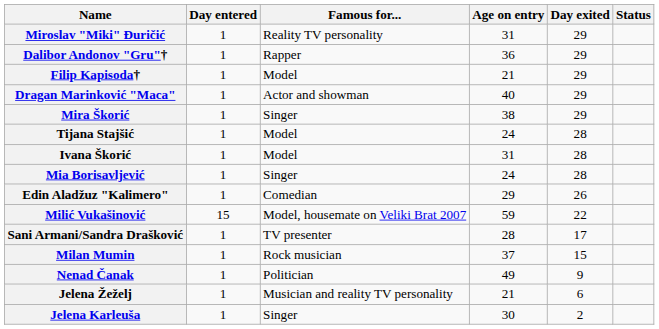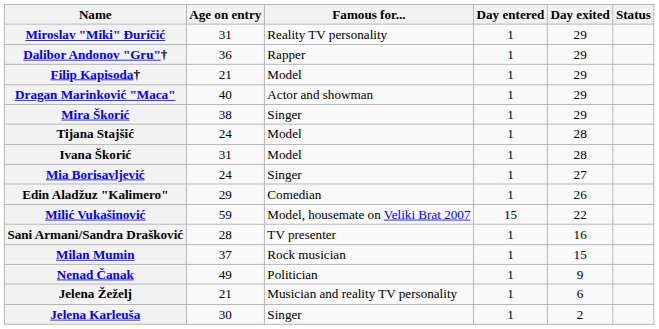 <table class="wikitable sortable" style="text-align:left; line-height:17px; width:auto;">
 <tr>
 <th>Name</th>
+<th>Age on entry</th>
+<th>Famous for...</th>
 <th>Day entered</th>
-<th>Famous for...</th>
-<th>Age on entry</th>
 <th>Day exited</th>
 <th>Status</th>
 </tr>
 <tr>
 <th><a href='#'>Miroslav "Miki" Đuričić</a></th>
+<td align="center">31</td>
+<td>Reality TV personality</td>
 <td align="center">1</td>
-<td>Reality TV personality</td>
-<td align="center">31</td>
 <td align="center">29</td>
 <td></td>
 </tr>
 <tr>
 <th><a href='#'>Dalibor Andonov "Gru"</a>†</th>
+<td align="center">36</td>
+<td>Rapper</td>
 <td align="center">1</td>
-<td>Rapper</td>
-<td align="center">36</td>
 <td align="center">29</td>
 <td></td>
 </tr>
 <tr>
 <th><a href='#'>Filip Kapisoda</a>†</th>
+<td align="center">21</td>
+<td>Model</td>
 <td align="center">1</td>
-<td>Model</td>
-<td align="center">21</td>
 <td align="center">29</td>
 <td></td>
 </tr>
 <tr>
 <th><a href='#'>Dragan Marinković "Maca"</a></th>
+<td align="center">40</td>
+<td>Actor and showman</td>
 <td align="center">1</td>
-<td>Actor and showman</td>
-<td align="center">40</td>
 <td align="center">29</td>
 <td></td>
 </tr>
 <tr>
 <th><a href='#'>Mira Škorić</a></th>
+<td align="center">38</td>
+<td>Singer</td>
 <td align="center">1</td>
-<td>Singer</td>
-<td align="center">38</td>
 <td align="center">29</td>
 <td></td>
 </tr>
 <tr>
 <th>Tijana Stajšić</th>
+<td align="center">24</td>
+<td>Model</td>
 <td align="center">1</td>
-<td>Model</td>
-<td align="center">24</td>
 <td align="center">28</td>
 <td></td>
 </tr>
 <tr>
 <th>Ivana Škorić</th>
+<td align="center">31</td>
+<td>Model</td>
 <td align="center">1</td>
-<td>Model</td>
-<td align="center">31</td>
 <td align="center">28</td>
 <td></td>
 </tr>
 <tr>
 <th><a href='#'>Mia Borisavljević</a></th>
+<td align="center">24</td>
+<td>Singer</td>
 <td align="center">1</td>
-<td>Singer</td>
-<td align="center">24</td>
-<td align="center">28</td>
+<td align="center">27</td>
 <td></td>
 </tr>
 <tr>
 <th>Edin Aladžuz "Kalimero"</th>
+<td align="center">29</td>
+<td>Comedian</td>
 <td align="center">1</td>
-<td>Comedian</td>
-<td align="center">29</td>
 <td align="center">26</td>
 <td></td>
 </tr>
 <tr>
 <th><a href='#'>Milić Vukašinović</a></th>
+<td align="center">59</td>
+<td>Model, housemate on <a href='#'>Veliki Brat 2007</a></td>
 <td align="center">15</td>
-<td>Model, housemate on <a href='#'>Veliki Brat 2007</a></td>
-<td align="center">59</td>
 <td align="center">22</td>
 <td></td>
 </tr>
 <tr>
 <th>Sani Armani/Sandra Drašković</th>
+<td align="center">28</td>
+<td>TV presenter</td>
 <td align="center">1</td>
-<td>TV presenter</td>
-<td align="center">28</td>
-<td align="center">17</td>
+<td align="center">16</td>
 <td></td>
 </tr>
 <tr>
 <th><a href='#'>Milan Mumin</a></th>
+<td align="center">37</td>
+<td>Rock musician</td>
 <td align="center">1</td>
-<td>Rock musician</td>
-<td align="center">37</td>
 <td align="center">15</td>
 <td></td>
 </tr>
 <tr>
 <th><a href='#'>Nenad Čanak</a></th>
+<td align="center">49</td>
+<td>Politician</td>
 <td align="center">1</td>
-<td>Politician</td>
-<td align="center">49</td>
 <td align="center">9</td>
 <td></td>
 </tr>
 <tr>
 <th>Jelena Žeželj</th>
+<td align="center">21</td>
+<td>Musician and reality TV personality</td>
 <td align="center">1</td>
-<td>Musician and reality TV personality</td>
-<td align="center">21</td>
 <td align="center">6</td>
 <td></td>
 </tr>
 <tr>
 <th><a href='#'>Jelena Karleuša</a></th>
+<td align="center">30</td>
+<td>Singer</td>
 <td align="center">1</td>
-<td>Singer</td>
-<td align="center">30</td>
 <td align="center">2</td>
 <td></td>
 </tr>
 </table>
